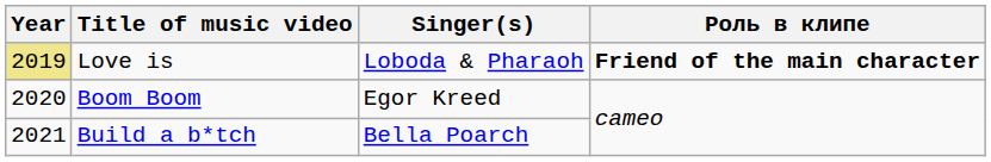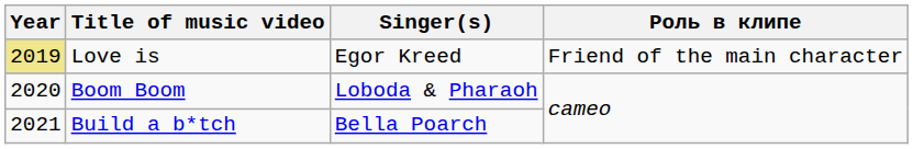 <table class="wikitable">
 <tr>
 <th>Year</th>
 <th>Title of music video</th>
 <th>Singer(s)</th>
 <th>Роль в клипе</th>
 </tr>
 <tr>
 <td style="background: khaki;">2019</td>
 <td>Love is</td>
-<td><a href='#'>Loboda</a> & <a href='#'>Pharaoh</a></td>
-<td><strong>Friend of the main character</strong></td>
+<td>Egor Kreed</td>
+<td>Friend of the main character</td>
 </tr>
 <tr>
 <td>2020</td>
 <td><a href='#'>Boom Boom</a></td>
-<td>Egor Kreed</td>
+<td><a href='#'>Loboda</a> & <a href='#'>Pharaoh</a></td>
 <td rowspan="2"><em>cameo</em></td>
 </tr>
 <tr>
 <td>2021</td>
 <td><a href='#'>Build a b*tch</a></td>
 <td><a href='#'>Bella Poarch</a></td>
 </tr>
 </table>
